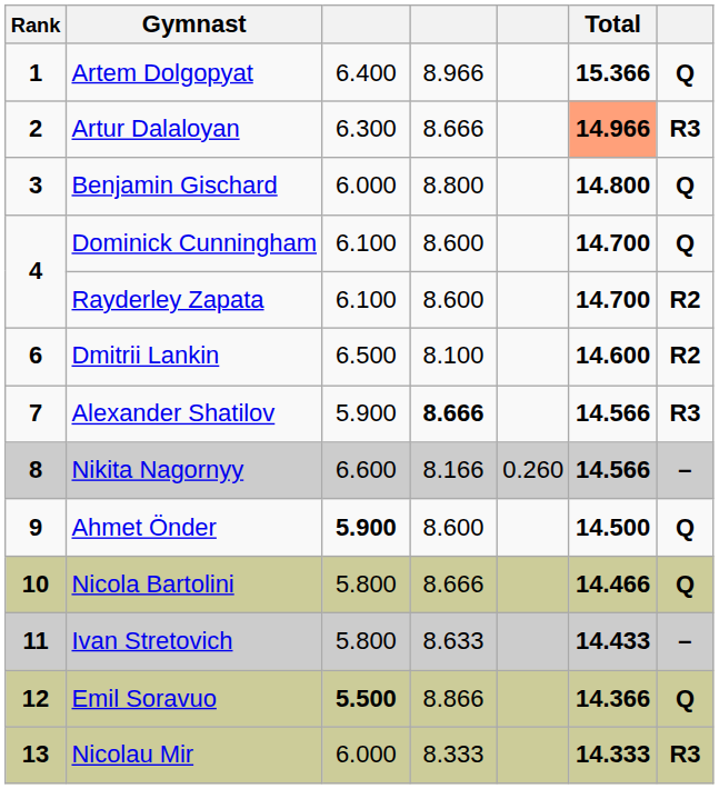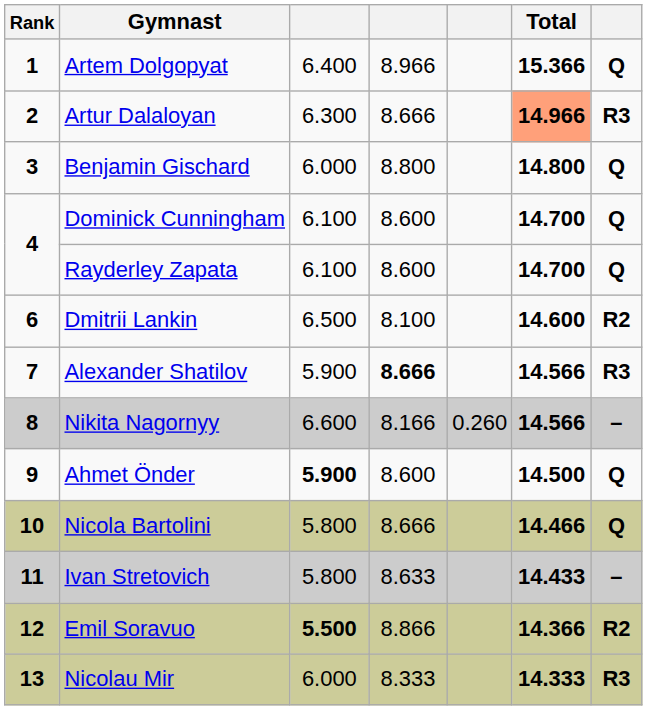 <table style="text-align:center;" class="wikitable sortable">
 <tr>
 <th scope="col" style="width:15px;"><small>Rank</small></th>
 <th scope="col" style="width:175;">Gymnast</th>
 <th scope="col" style="width:50px;"><small></small></th>
 <th scope="col" style="width:50px;"><small></small></th>
 <th scope="col" style="width:20px;"><small></small></th>
 <th scope="col" style="width:50px;">Total</th>
 <th scope="col" style="width:30px;"><small></small></th>
 </tr>
 <tr>
 <td scope="row" style="text-align:center"><strong>1</strong></td>
 <td style="height:30px; text-align:left;"> <a href='#'>Artem Dolgopyat</a></td>
 <td>6.400</td>
 <td>8.966</td>
 <td></td>
 <td><strong>15.366</strong></td>
 <td><strong>Q</strong></td>
 </tr>
 <tr>
 <td scope="row" style="text-align:center"><strong>2</strong></td>
 <td style="height:30px; text-align:left;"> <a href='#'>Artur Dalaloyan</a></td>
 <td>6.300</td>
 <td>8.666</td>
 <td></td>
 <td style="background: lightsalmon;"><strong>14.966</strong></td>
 <td><strong>R3</strong></td>
 </tr>
 <tr>
 <td scope="row" style="text-align:center"><strong>3</strong></td>
 <td style="height:30px; text-align:left;"> <a href='#'>Benjamin Gischard</a></td>
 <td>6.000</td>
 <td>8.800</td>
 <td></td>
 <td><strong>14.800</strong></td>
 <td><strong>Q</strong></td>
 </tr>
 <tr>
 <td rowspan=2 scope="row" style="text-align:center"><strong>4</strong></td>
 <td style="height:30px; text-align:left;"> <a href='#'>Dominick Cunningham</a></td>
 <td>6.100</td>
 <td>8.600</td>
 <td></td>
 <td><strong>14.700</strong></td>
 <td><strong>Q</strong></td>
 </tr>
 <tr>
 <td style="height:30px; text-align:left;"> <a href='#'>Rayderley Zapata</a></td>
 <td>6.100</td>
 <td>8.600</td>
 <td></td>
 <td><strong>14.700</strong></td>
-<td><strong>R2</strong></td>
+<td><strong>Q</strong></td>
 </tr>
 <tr>
 <td scope="row" style="text-align:center"><strong>6</strong></td>
 <td style="height:30px; text-align:left;"> <a href='#'>Dmitrii Lankin</a></td>
 <td>6.500</td>
 <td>8.100</td>
 <td></td>
 <td><strong>14.600</strong></td>
 <td><strong>R2</strong></td>
 </tr>
 <tr>
 <td scope="row" style="text-align:center"><strong>7</strong></td>
 <td style="height:30px; text-align:left;"> <a href='#'>Alexander Shatilov</a></td>
 <td>5.900</td>
 <td><strong>8.666</strong></td>
 <td></td>
 <td><strong>14.566</strong></td>
 <td><strong>R3</strong></td>
 </tr>
 <tr style="background:#cccccc;">
 <td scope="row" style="text-align:center"><strong>8</strong></td>
 <td style="height:30px; text-align:left;"> <a href='#'>Nikita Nagornyy</a></td>
 <td>6.600</td>
 <td>8.166</td>
 <td>0.260</td>
 <td><strong>14.566</strong></td>
 <td><strong>–</strong></td>
 </tr>
 <tr>
 <td scope="row" style="text-align:center"><strong>9</strong></td>
 <td style="height:30px; text-align:left;"> <a href='#'>Ahmet Önder</a></td>
 <td><strong>5.900</strong></td>
 <td>8.600</td>
 <td></td>
 <td><strong>14.500</strong></td>
 <td><strong>Q</strong></td>
 </tr>
 <tr style="background:#cccc99;">
 <td scope="row" style="text-align:center"><strong>10</strong></td>
 <td style="height:30px; text-align:left;"> <a href='#'>Nicola Bartolini</a></td>
 <td>5.800</td>
 <td>8.666</td>
 <td></td>
 <td><strong>14.466</strong></td>
 <td><strong>Q</strong></td>
 </tr>
 <tr style="background:#cccccc;">
 <td scope="row" style="text-align:center"><strong>11</strong></td>
 <td style="height:30px; text-align:left;"> <a href='#'>Ivan Stretovich</a></td>
 <td>5.800</td>
 <td>8.633</td>
 <td></td>
 <td><strong>14.433</strong></td>
 <td><strong>–</strong></td>
 </tr>
 <tr style="background:#cccc99;">
 <td scope="row" style="text-align:center"><strong>12</strong></td>
 <td style="height:30px; text-align:left;"> <a href='#'>Emil Soravuo</a></td>
 <td><strong>5.500</strong></td>
 <td>8.866</td>
 <td></td>
 <td><strong>14.366</strong></td>
-<td><strong>Q</strong></td>
+<td><strong>R2</strong></td>
 </tr>
 <tr style="background:#cccc99;">
 <td scope="row" style="text-align:center"><strong>13</strong></td>
 <td style="height:30px; text-align:left;"> <a href='#'>Nicolau Mir</a></td>
 <td>6.000</td>
 <td>8.333</td>
 <td></td>
 <td><strong>14.333</strong></td>
 <td><strong>R3</strong></td>
 </tr>
 </table>
